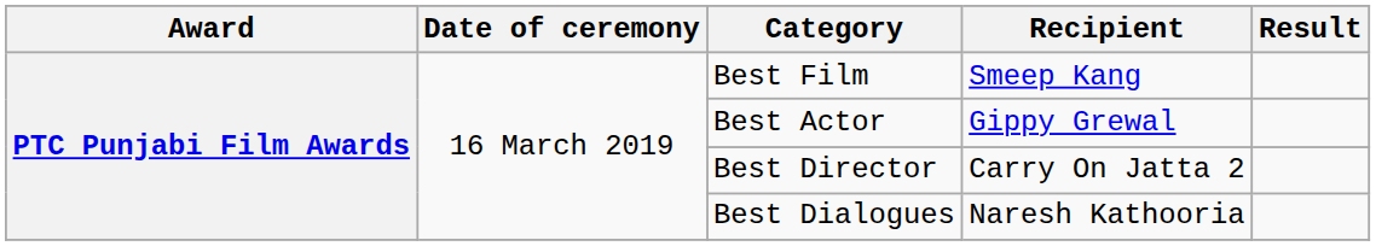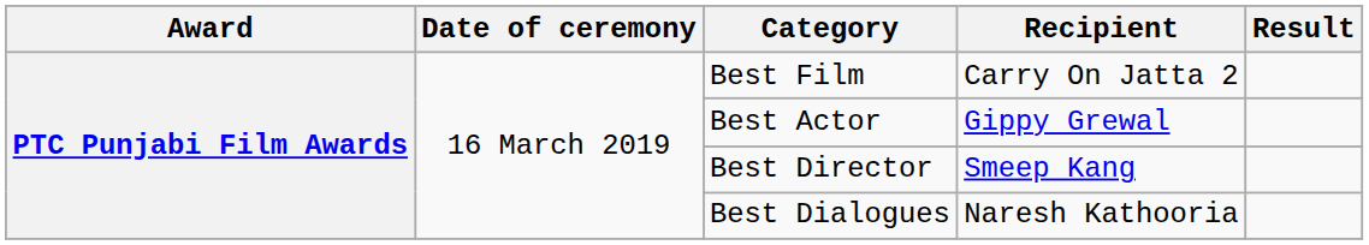 <table class="wikitable plainrowheaders sortable">
 <tr>
 <th scope="col">Award</th>
 <th scope="col">Date of ceremony</th>
 <th scope="col">Category</th>
 <th scope="col">Recipient</th>
 <th scope="col">Result</th>
 </tr>
 <tr>
 <th scope="row" rowspan="20"><a href='#'>PTC Punjabi Film Awards</a></th>
 <td rowspan="20" style="text-align:center;">16 March 2019</td>
 <td>Best Film</td>
-<td><a href='#'>Smeep Kang</a></td>
+<td>Carry On Jatta 2</td>
 <td></td>
 </tr>
 <tr>
 <td>Best Actor</td>
 <td><a href='#'>Gippy Grewal</a></td>
 <td></td>
 </tr>
 <tr>
 <td>Best Director</td>
-<td>Carry On Jatta 2</td>
+<td><a href='#'>Smeep Kang</a></td>
 <td></td>
 </tr>
 <tr>
 <td>Best Dialogues</td>
 <td>Naresh Kathooria</td>
 <td></td>
 </tr>
 </table>
